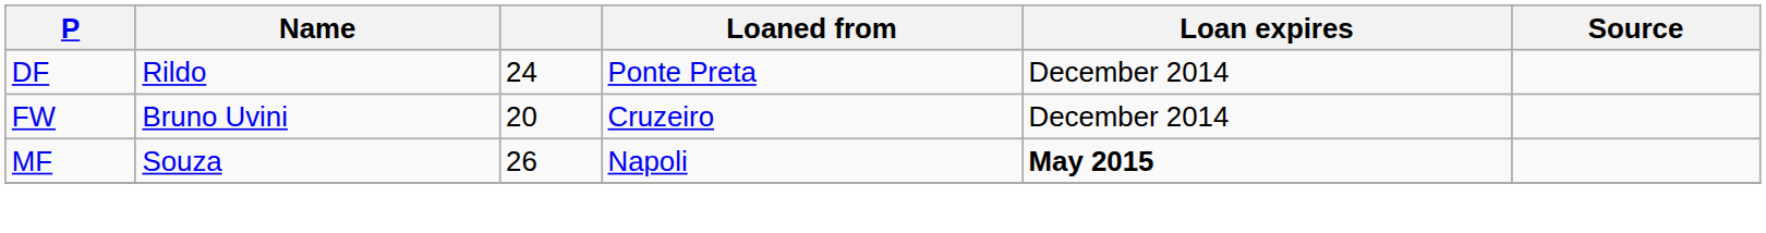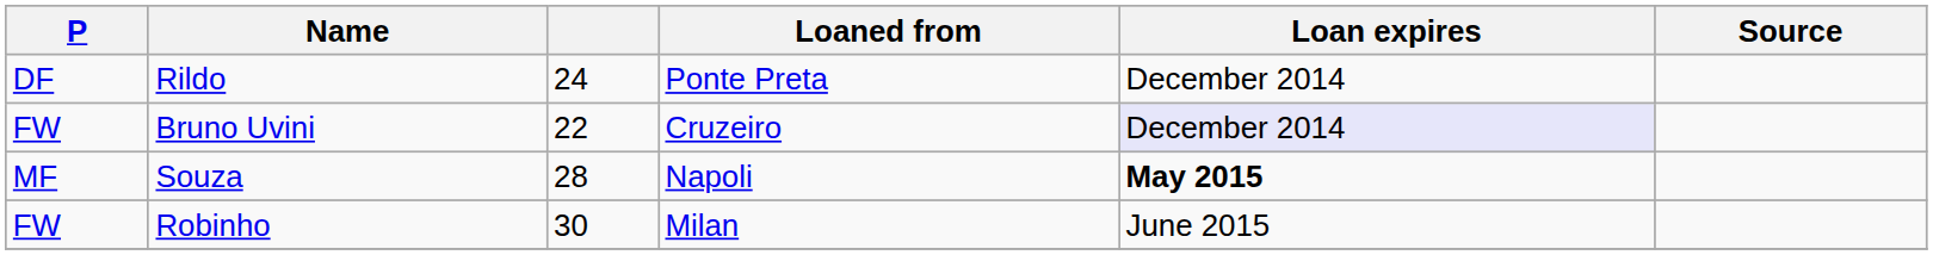 <table class="wikitable sortable" style="width:75%; text-align:center; font-size:95%; text-align:left">
 <tr>
 <th><a href='#'>P</a></th>
 <th>Name</th>
 <th></th>
 <th>Loaned from</th>
 <th>Loan expires</th>
 <th>Source</th>
 </tr>
 <tr>
 <td><a href='#'>DF</a></td>
 <td> <a href='#'>Rildo</a></td>
 <td>24</td>
 <td><a href='#'>Ponte Preta</a></td>
 <td>December 2014</td>
 <td></td>
 </tr>
 <tr>
 <td><a href='#'>FW</a></td>
 <td> <a href='#'>Bruno Uvini</a></td>
-<td>20</td>
+<td>22</td>
 <td><a href='#'>Cruzeiro</a></td>
-<td>December 2014</td>
+<td style="background: lavender;">December 2014</td>
 <td></td>
 </tr>
 <tr>
 <td><a href='#'>MF</a></td>
 <td> <a href='#'>Souza</a></td>
-<td>26</td>
+<td>28</td>
 <td><a href='#'>Napoli</a> </td>
 <td><strong>May 2015</strong></td>
 <td></td>
 </tr>
 <tr>
+<td><a href='#'>FW</a></td>
+<td> <a href='#'>Robinho</a></td>
+<td>30</td>
+<td><a href='#'>Milan</a> </td>
+<td>June 2015</td>
+<td></td>
+</tr>
+<tr>
 </tr>
 </table>
